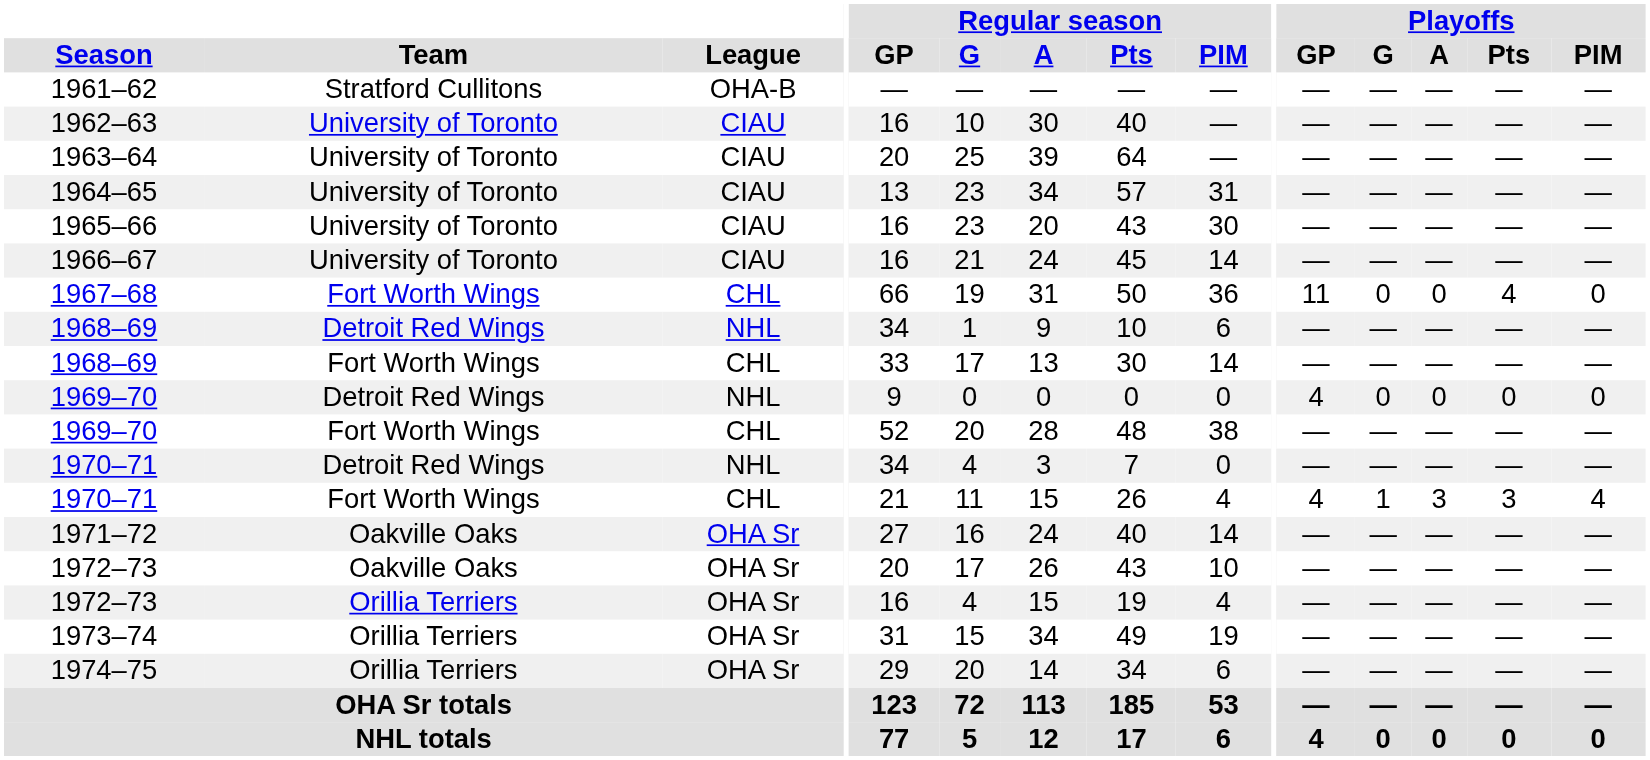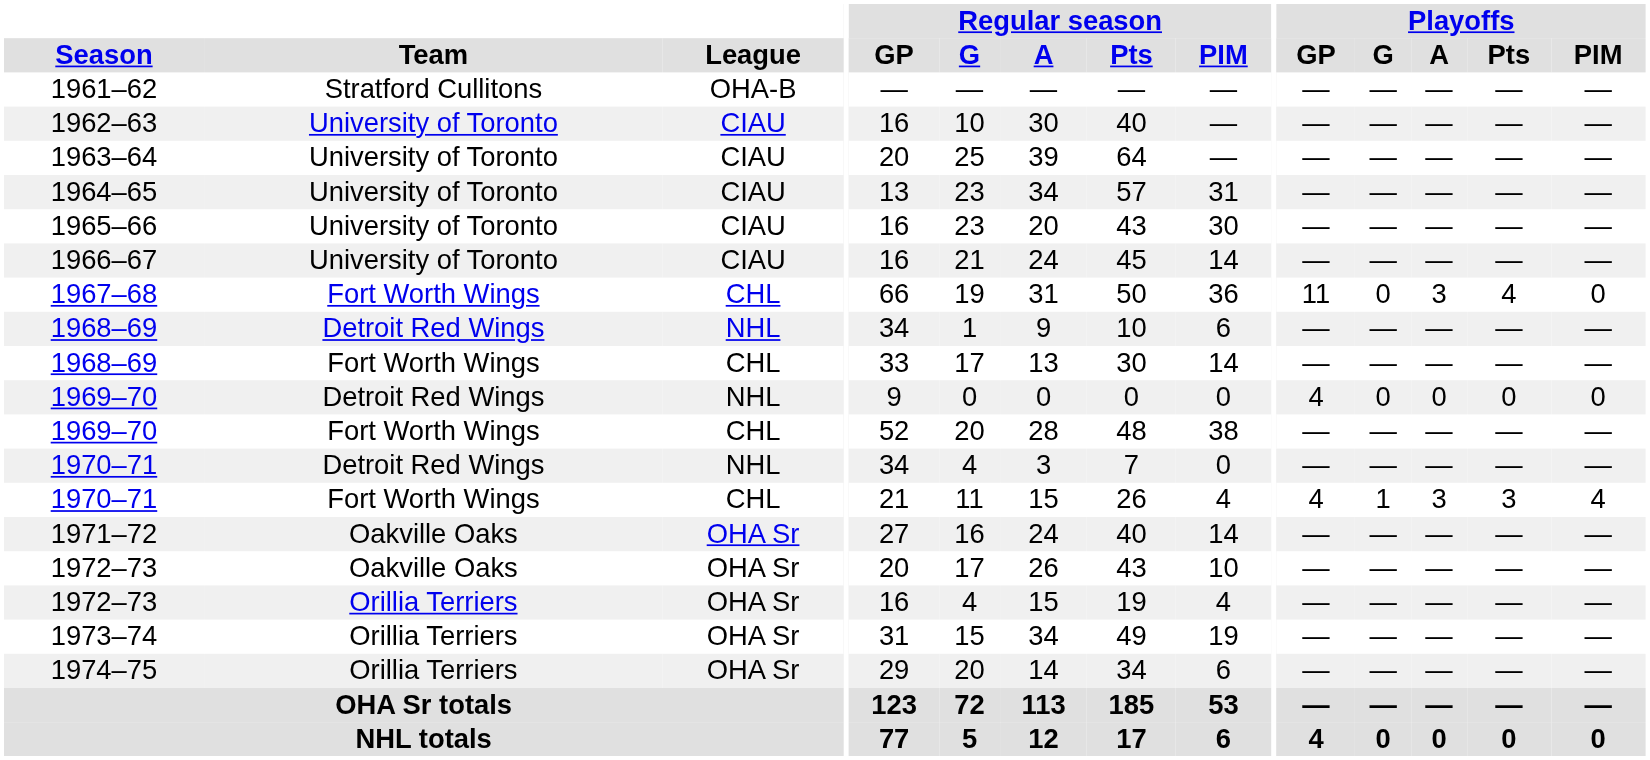 <table border="0" cellpadding="1" cellspacing="0" style="text-align:center; width:60em">
 <tr bgcolor="#e0e0e0">
 <th colspan="3" bgcolor="#ffffff"></th>
 <th rowspan="100" bgcolor="#ffffff"></th>
 <th colspan="5"><a href='#'>Regular season</a></th>
 <th rowspan="100" bgcolor="#ffffff"></th>
 <th colspan="5"><a href='#'>Playoffs</a></th>
 </tr>
 <tr bgcolor="#e0e0e0">
 <th><a href='#'>Season</a></th>
 <th>Team</th>
 <th>League</th>
 <th>GP</th>
 <th><a href='#'>G</a></th>
 <th><a href='#'>A</a></th>
 <th><a href='#'>Pts</a></th>
 <th><a href='#'>PIM</a></th>
 <th>GP</th>
 <th>G</th>
 <th>A</th>
 <th>Pts</th>
 <th>PIM</th>
 </tr>
 <tr>
 <td>1961–62</td>
 <td>Stratford Cullitons</td>
 <td>OHA-B</td>
 <td>—</td>
 <td>—</td>
 <td>—</td>
 <td>—</td>
 <td>—</td>
 <td>—</td>
 <td>—</td>
 <td>—</td>
 <td>—</td>
 <td>—</td>
 </tr>
 <tr bgcolor="#f0f0f0">
 <td>1962–63</td>
 <td><a href='#'>University of Toronto</a></td>
 <td><a href='#'>CIAU</a></td>
 <td>16</td>
 <td>10</td>
 <td>30</td>
 <td>40</td>
 <td>—</td>
 <td>—</td>
 <td>—</td>
 <td>—</td>
 <td>—</td>
 <td>—</td>
 </tr>
 <tr>
 <td>1963–64</td>
 <td>University of Toronto</td>
 <td>CIAU</td>
 <td>20</td>
 <td>25</td>
 <td>39</td>
 <td>64</td>
 <td>—</td>
 <td>—</td>
 <td>—</td>
 <td>—</td>
 <td>—</td>
 <td>—</td>
 </tr>
 <tr bgcolor="#f0f0f0">
 <td>1964–65</td>
 <td>University of Toronto</td>
 <td>CIAU</td>
 <td>13</td>
 <td>23</td>
 <td>34</td>
 <td>57</td>
 <td>31</td>
 <td>—</td>
 <td>—</td>
 <td>—</td>
 <td>—</td>
 <td>—</td>
 </tr>
 <tr>
 <td>1965–66</td>
 <td>University of Toronto</td>
 <td>CIAU</td>
 <td>16</td>
 <td>23</td>
 <td>20</td>
 <td>43</td>
 <td>30</td>
 <td>—</td>
 <td>—</td>
 <td>—</td>
 <td>—</td>
 <td>—</td>
 </tr>
 <tr bgcolor="#f0f0f0">
 <td>1966–67</td>
 <td>University of Toronto</td>
 <td>CIAU</td>
 <td>16</td>
 <td>21</td>
 <td>24</td>
 <td>45</td>
 <td>14</td>
 <td>—</td>
 <td>—</td>
 <td>—</td>
 <td>—</td>
 <td>—</td>
 </tr>
 <tr>
 <td><a href='#'>1967–68</a></td>
 <td><a href='#'>Fort Worth Wings</a></td>
 <td><a href='#'>CHL</a></td>
 <td>66</td>
 <td>19</td>
 <td>31</td>
 <td>50</td>
 <td>36</td>
 <td>11</td>
 <td>0</td>
-<td>0</td>
+<td>3</td>
 <td>4</td>
 <td>0</td>
 </tr>
 <tr bgcolor="#f0f0f0">
 <td><a href='#'>1968–69</a></td>
 <td><a href='#'>Detroit Red Wings</a></td>
 <td><a href='#'>NHL</a></td>
 <td>34</td>
 <td>1</td>
 <td>9</td>
 <td>10</td>
 <td>6</td>
 <td>—</td>
 <td>—</td>
 <td>—</td>
 <td>—</td>
 <td>—</td>
 </tr>
 <tr>
 <td><a href='#'>1968–69</a></td>
 <td>Fort Worth Wings</td>
 <td>CHL</td>
 <td>33</td>
 <td>17</td>
 <td>13</td>
 <td>30</td>
 <td>14</td>
 <td>—</td>
 <td>—</td>
 <td>—</td>
 <td>—</td>
 <td>—</td>
 </tr>
 <tr bgcolor="#f0f0f0">
 <td><a href='#'>1969–70</a></td>
 <td>Detroit Red Wings</td>
 <td>NHL</td>
 <td>9</td>
 <td>0</td>
 <td>0</td>
 <td>0</td>
 <td>0</td>
 <td>4</td>
 <td>0</td>
 <td>0</td>
 <td>0</td>
 <td>0</td>
 </tr>
 <tr>
 <td><a href='#'>1969–70</a></td>
 <td>Fort Worth Wings</td>
 <td>CHL</td>
 <td>52</td>
 <td>20</td>
 <td>28</td>
 <td>48</td>
 <td>38</td>
 <td>—</td>
 <td>—</td>
 <td>—</td>
 <td>—</td>
 <td>—</td>
 </tr>
 <tr bgcolor="#f0f0f0">
 <td><a href='#'>1970–71</a></td>
 <td>Detroit Red Wings</td>
 <td>NHL</td>
 <td>34</td>
 <td>4</td>
 <td>3</td>
 <td>7</td>
 <td>0</td>
 <td>—</td>
 <td>—</td>
 <td>—</td>
 <td>—</td>
 <td>—</td>
 </tr>
 <tr>
 <td><a href='#'>1970–71</a></td>
 <td>Fort Worth Wings</td>
 <td>CHL</td>
 <td>21</td>
 <td>11</td>
 <td>15</td>
 <td>26</td>
 <td>4</td>
 <td>4</td>
 <td>1</td>
 <td>3</td>
 <td>3</td>
 <td>4</td>
 </tr>
 <tr bgcolor="#f0f0f0">
 <td>1971–72</td>
 <td>Oakville Oaks</td>
 <td><a href='#'>OHA Sr</a></td>
 <td>27</td>
 <td>16</td>
 <td>24</td>
 <td>40</td>
 <td>14</td>
 <td>—</td>
 <td>—</td>
 <td>—</td>
 <td>—</td>
 <td>—</td>
 </tr>
 <tr>
 <td>1972–73</td>
 <td>Oakville Oaks</td>
 <td>OHA Sr</td>
 <td>20</td>
 <td>17</td>
 <td>26</td>
 <td>43</td>
 <td>10</td>
 <td>—</td>
 <td>—</td>
 <td>—</td>
 <td>—</td>
 <td>—</td>
 </tr>
 <tr bgcolor="#f0f0f0">
 <td>1972–73</td>
 <td><a href='#'>Orillia Terriers</a></td>
 <td>OHA Sr</td>
 <td>16</td>
 <td>4</td>
 <td>15</td>
 <td>19</td>
 <td>4</td>
 <td>—</td>
 <td>—</td>
 <td>—</td>
 <td>—</td>
 <td>—</td>
 </tr>
 <tr>
 <td>1973–74</td>
 <td>Orillia Terriers</td>
 <td>OHA Sr</td>
 <td>31</td>
 <td>15</td>
 <td>34</td>
 <td>49</td>
 <td>19</td>
 <td>—</td>
 <td>—</td>
 <td>—</td>
 <td>—</td>
 <td>—</td>
 </tr>
 <tr bgcolor="#f0f0f0">
 <td>1974–75</td>
 <td>Orillia Terriers</td>
 <td>OHA Sr</td>
 <td>29</td>
 <td>20</td>
 <td>14</td>
 <td>34</td>
 <td>6</td>
 <td>—</td>
 <td>—</td>
 <td>—</td>
 <td>—</td>
 <td>—</td>
 </tr>
 <tr bgcolor="#e0e0e0">
 <th colspan="3">OHA Sr totals</th>
 <th>123</th>
 <th>72</th>
 <th>113</th>
 <th>185</th>
 <th>53</th>
 <th>—</th>
 <th>—</th>
 <th>—</th>
 <th>—</th>
 <th>—</th>
 </tr>
 <tr bgcolor="#e0e0e0">
 <th colspan="3">NHL totals</th>
 <th>77</th>
 <th>5</th>
 <th>12</th>
 <th>17</th>
 <th>6</th>
 <th>4</th>
 <th>0</th>
 <th>0</th>
 <th>0</th>
 <th>0</th>
 </tr>
 </table>
